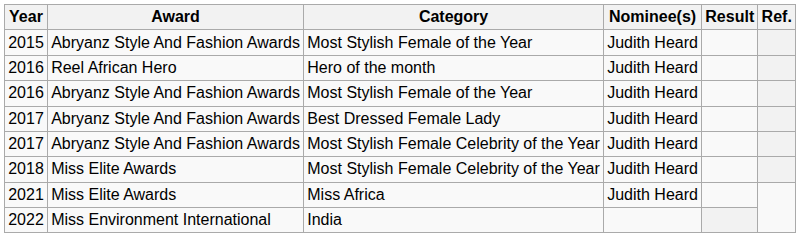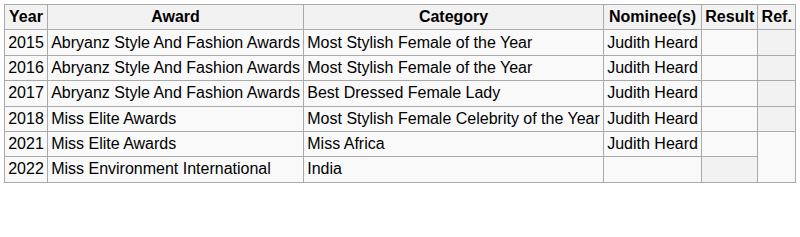 <table class="wikitable">
 <tr>
 <th>Year</th>
 <th>Award</th>
 <th>Category</th>
 <th>Nominee(s)</th>
 <th>Result</th>
 <th>Ref.</th>
 </tr>
 <tr>
 <td>2015</td>
 <td>Abryanz Style And Fashion Awards</td>
 <td>Most Stylish Female of the Year</td>
 <td>Judith Heard</td>
 <td></td>
 <th align=center></th>
 </tr>
 <tr>
 <td>2016</td>
-<td>Reel African Hero</td>
-<td>Hero of the month</td>
-<td>Judith Heard</td>
-<td></td>
-<th align=center></th>
-</tr>
-<tr>
-<td>2016</td>
 <td>Abryanz Style And Fashion Awards</td>
 <td>Most Stylish Female of the Year</td>
 <td>Judith Heard</td>
 <td></td>
 <th align=center></th>
 </tr>
 <tr>
 <td>2017</td>
 <td>Abryanz Style And Fashion Awards</td>
 <td>Best Dressed Female Lady</td>
 <td>Judith Heard</td>
 <td></td>
 <th align=center></th>
-</tr>
-<tr>
-<td>2017</td>
-<td>Abryanz Style And Fashion Awards</td>
-<td>Most Stylish Female Celebrity of the Year</td>
-<td>Judith Heard</td>
-<td></td>
-<th align=center><br></th>
 </tr>
 <tr>
 <td>2018</td>
 <td>Miss Elite Awards</td>
 <td>Most Stylish Female Celebrity of the Year</td>
 <td>Judith Heard</td>
 <td></td>
 <th align=center><br></th>
 </tr>
 <tr>
 <td>2021</td>
 <td>Miss Elite Awards</td>
 <td>Miss Africa</td>
 <td>Judith Heard</td>
 <td></td>
 </tr>
 <tr>
 <td>2022</td>
 <td>Miss Environment International</td>
 <td>India</td>
 <td></td>
 <th align=center></th>
 </tr>
 </table>
